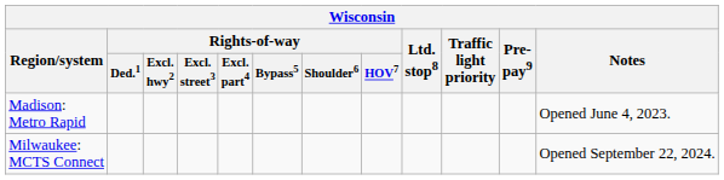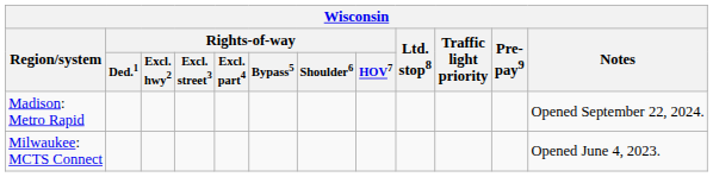 <table class="wikitable">
 <tr>
 <th colspan="12"><a href='#'>Wisconsin</a></th>
 </tr>
 <tr>
 <th rowspan="2">Region/system</th>
 <th colspan="7">Rights-of-way</th>
 <th rowspan="2">Ltd.<br>stop<sup>8</sup></th>
 <th rowspan="2">Traffic<br>light<br>priority</th>
 <th rowspan="2">Pre-<br>pay<sup>9</sup></th>
 <th rowspan="2">Notes</th>
 </tr>
 <tr style="font-size: smaller">
 <th>Ded.<sup>1</sup></th>
 <th>Excl.<br>hwy<sup>2</sup></th>
 <th>Excl.<br>street<sup>3</sup></th>
 <th>Excl.<br>part<sup>4</sup></th>
 <th>Bypass<sup>5</sup></th>
 <th>Shoulder<sup>6</sup></th>
 <th><a href='#'>HOV</a><sup>7</sup></th>
 </tr>
 <tr>
 <td><a href='#'>Madison</a>:<br><a href='#'>Metro Rapid</a></td>
 <td></td>
 <td></td>
 <td></td>
 <td></td>
 <td></td>
 <td></td>
 <td></td>
 <td></td>
 <td></td>
 <td></td>
-<td>Opened June 4, 2023.</td>
+<td>Opened September 22, 2024.</td>
 </tr>
 <tr>
 <td><a href='#'>Milwaukee</a>:<br><a href='#'>MCTS Connect</a></td>
 <td></td>
 <td></td>
 <td></td>
 <td></td>
 <td></td>
 <td></td>
 <td></td>
 <td></td>
 <td></td>
 <td></td>
-<td>Opened September 22, 2024.</td>
+<td>Opened June 4, 2023.</td>
 </tr>
 </table>
